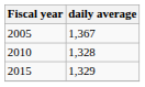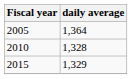 <table class="wikitable">
 <tr>
 <th>Fiscal year</th>
 <th>daily average</th>
 </tr>
 <tr>
 <td>2005</td>
-<td>1,367</td>
+<td>1,364</td>
 </tr>
 <tr>
 <td>2010</td>
 <td>1,328</td>
 </tr>
 <tr>
 <td>2015</td>
 <td>1,329</td>
 </tr>
 <tr>
 </tr>
 </table>
